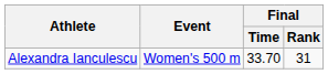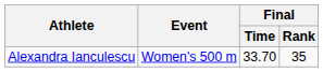 <table class="wikitable" style="font-size:90%">
 <tr>
 <th rowspan=2>Athlete</th>
 <th rowspan=2>Event</th>
 <th colspan=2>Final</th>
 </tr>
 <tr>
 <th>Time</th>
 <th>Rank</th>
 </tr>
 <tr align=center>
 <td align=left><a href='#'>Alexandra Ianculescu</a></td>
 <td align=left><a href='#'>Women's 500 m</a></td>
 <td>33.70</td>
-<td>31</td>
+<td>35</td>
 </tr>
 </table>
